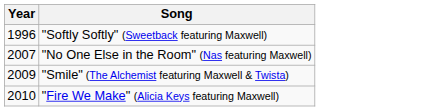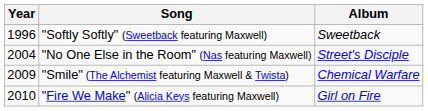 <table class="wikitable">
 <tr>
 <th>Year</th>
 <th>Song</th>
+<th>Album</th>
 </tr>
 <tr>
 <td style="text-align:center;">1996</td>
 <td>"Softly Softly" <small>(<a href='#'>Sweetback</a> featuring Maxwell)</small></td>
+<td><em>Sweetback</em></td>
 </tr>
 <tr>
-<td style="text-align:center;">2007</td>
+<td style="text-align:center;">2004</td>
 <td>"No One Else in the Room" <small>(<a href='#'>Nas</a> featuring Maxwell)</small></td>
+<td><em><a href='#'>Street's Disciple</a></em></td>
 </tr>
 <tr>
 <td style="text-align:center;">2009</td>
 <td>"Smile"<small> (<a href='#'>The Alchemist</a> featuring Maxwell & <a href='#'>Twista</a>)</small></td>
+<td><em><a href='#'>Chemical Warfare</a></em></td>
 </tr>
 <tr>
 <td style="text-align:center;">2010</td>
 <td>"<a href='#'>Fire We Make</a>" <small>(<a href='#'>Alicia Keys</a> featuring Maxwell)</small></td>
+<td><em><a href='#'>Girl on Fire</a></em></td>
 </tr>
 </table>
